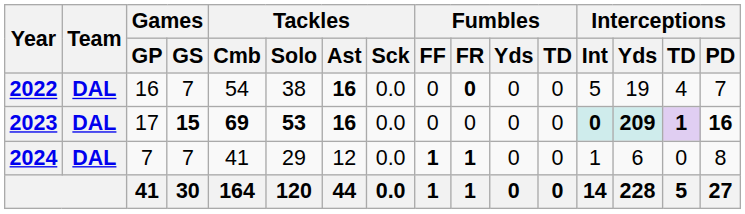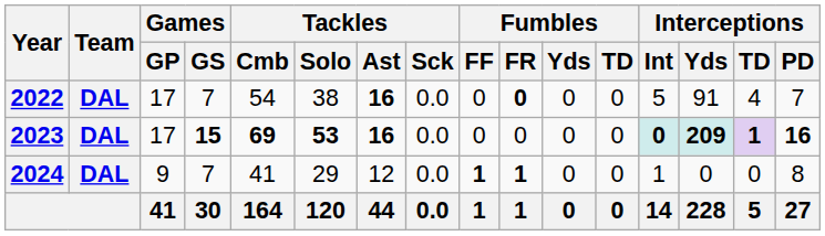 <table class= "wikitable" style="text-align:center;">
 <tr>
 <th rowspan="2">Year</th>
 <th rowspan="2">Team</th>
 <th colspan="2">Games</th>
 <th colspan="4">Tackles</th>
 <th colspan="4">Fumbles</th>
 <th colspan="4">Interceptions</th>
 </tr>
 <tr>
 <th>GP</th>
 <th>GS</th>
 <th>Cmb</th>
 <th>Solo</th>
 <th>Ast</th>
 <th>Sck</th>
 <th>FF</th>
 <th>FR</th>
 <th>Yds</th>
 <th>TD</th>
 <th>Int</th>
 <th>Yds</th>
 <th>TD</th>
 <th>PD</th>
 </tr>
 <tr>
 <th><a href='#'>2022</a></th>
 <th><a href='#'>DAL</a></th>
-<td>16</td>
+<td>17</td>
 <td>7</td>
 <td>54</td>
 <td>38</td>
 <td><strong>16</strong></td>
 <td>0.0</td>
 <td>0</td>
 <td><strong>0</strong></td>
 <td>0</td>
 <td>0</td>
 <td>5</td>
-<td>19</td>
+<td>91</td>
 <td>4</td>
 <td>7</td>
 </tr>
 <tr>
 <th><a href='#'>2023</a></th>
 <th><a href='#'>DAL</a></th>
 <td>17</td>
 <td><strong>15</strong></td>
 <td><strong>69</strong></td>
 <td><strong>53</strong></td>
 <td><strong>16</strong></td>
 <td>0.0</td>
 <td>0</td>
 <td>0</td>
 <td>0</td>
 <td>0</td>
 <td style="background:#cfecec;"><strong>0</strong></td>
 <td style="background:#cfecec;"><strong>209</strong></td>
 <td style="background:#e0cef2;"><strong>1</strong></td>
 <td><strong>16</strong></td>
 </tr>
 <tr>
 <th><a href='#'>2024</a></th>
 <th><a href='#'>DAL</a></th>
-<td>7</td>
+<td>9</td>
 <td>7</td>
 <td>41</td>
 <td>29</td>
 <td>12</td>
 <td>0.0</td>
 <td><strong>1</strong></td>
 <td><strong>1</strong></td>
 <td>0</td>
 <td>0</td>
 <td>1</td>
-<td>6</td>
+<td>0</td>
 <td>0</td>
 <td>8</td>
 </tr>
 <tr>
 <th colspan="2"></th>
 <th>41</th>
 <th>30</th>
 <th>164</th>
 <th>120</th>
 <th>44</th>
 <th>0.0</th>
 <th>1</th>
 <th>1</th>
 <th>0</th>
 <th>0</th>
 <th>14</th>
 <th>228</th>
 <th>5</th>
 <th>27</th>
 </tr>
 </table>
